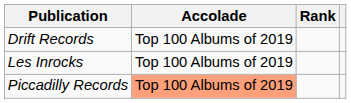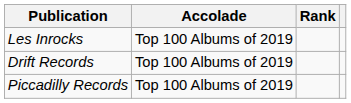 <table class="wikitable sortable">
 <tr>
 <th>Publication</th>
 <th>Accolade</th>
 <th>Rank</th>
 <th class="unsortable"></th>
 </tr>
 <tr>
+<td><em>Les Inrocks</em></td>
+<td>Top 100 Albums of 2019</td>
+<td></td>
+<td></td>
+</tr>
+<tr>
 <td><em>Drift Records</em></td>
 <td>Top 100 Albums of 2019</td>
 <td></td>
 <td></td>
 </tr>
 <tr>
-<td><em>Les Inrocks</em></td>
+<td><em>Piccadilly Records</em></td>
 <td>Top 100 Albums of 2019</td>
 <td></td>
 <td></td>
 </tr>
-<tr>
-<td><em>Piccadilly Records</em></td>
-<td style="background: lightsalmon;">Top 100 Albums of 2019</td>
-<td></td>
-<td></td>
-</tr>
 </table>
